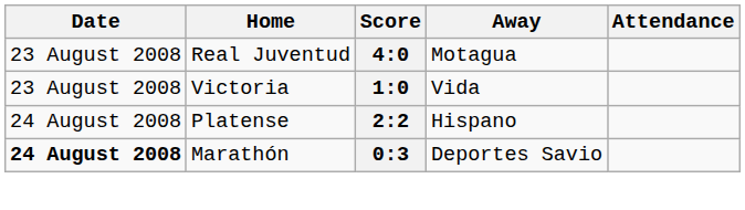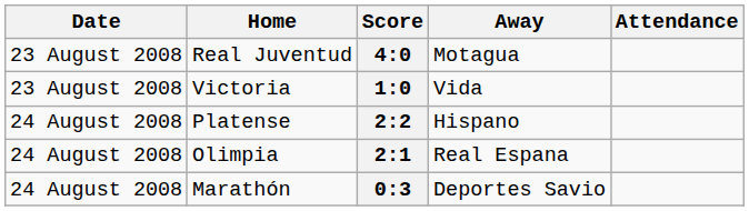 <table class="wikitable">
 <tr>
 <th>Date</th>
 <th>Home</th>
 <th>Score</th>
 <th>Away</th>
 <th>Attendance</th>
 </tr>
 <tr>
 <td>23 August 2008</td>
 <td>Real Juventud</td>
 <th>4:0</th>
 <td>Motagua</td>
 <td></td>
 </tr>
 <tr>
 <td>23 August 2008</td>
 <td>Victoria</td>
 <th>1:0</th>
 <td>Vida</td>
 <td></td>
 </tr>
 <tr>
 <td>24 August 2008</td>
 <td>Platense</td>
 <th>2:2</th>
 <td>Hispano</td>
 <td></td>
 </tr>
 <tr>
-<td><strong>24 August 2008</strong></td>
+<td>24 August 2008</td>
+<td>Olimpia</td>
+<th>2:1</th>
+<td>Real Espana</td>
+<td></td>
+</tr>
+<tr>
+<td>24 August 2008</td>
 <td>Marathón</td>
 <th>0:3</th>
 <td>Deportes Savio</td>
 <td></td>
 </tr>
 </table>
